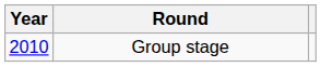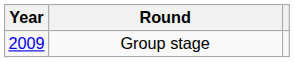 <table class="wikitable" style="text-align: center; font-size:90%">
 <tr>
 <th>Year</th>
 <th style="width:200px">Round</th>
 <th></th>
 </tr>
 <tr>
-<td><a href='#'>2010</a></td>
+<td><a href='#'>2009</a></td>
 <td>Group stage</td>
 <td></td>
 </tr>
 </table>
